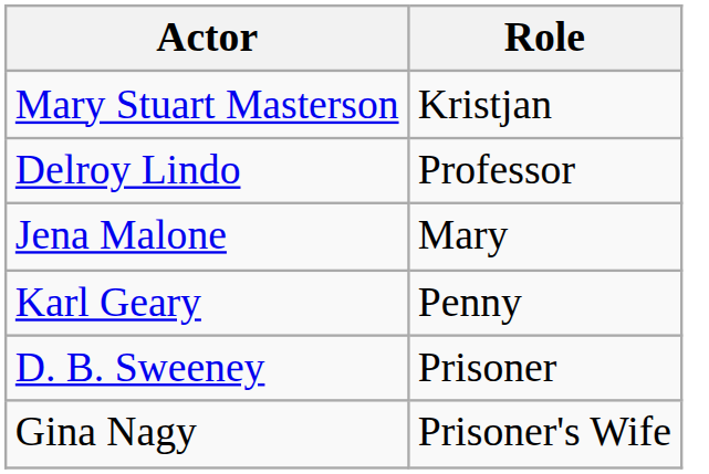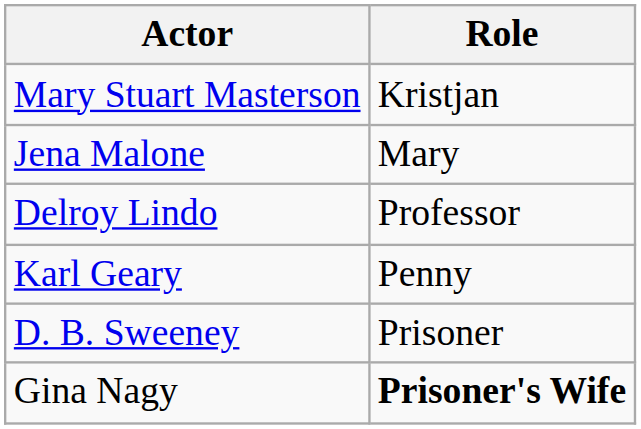 <table class=wikitable>
 <tr>
 <th>Actor</th>
 <th>Role</th>
 </tr>
 <tr>
 <td><a href='#'>Mary Stuart Masterson</a></td>
 <td>Kristjan</td>
 </tr>
 <tr>
+<td><a href='#'>Jena Malone</a></td>
+<td>Mary</td>
+</tr>
+<tr>
 <td><a href='#'>Delroy Lindo</a></td>
 <td>Professor</td>
-</tr>
-<tr>
-<td><a href='#'>Jena Malone</a></td>
-<td>Mary</td>
 </tr>
 <tr>
 <td><a href='#'>Karl Geary</a></td>
 <td>Penny</td>
 </tr>
 <tr>
 <td><a href='#'>D. B. Sweeney</a></td>
 <td>Prisoner</td>
 </tr>
 <tr>
 <td>Gina Nagy</td>
-<td>Prisoner's Wife</td>
+<td><strong>Prisoner's Wife</strong></td>
 </tr>
 </table>
